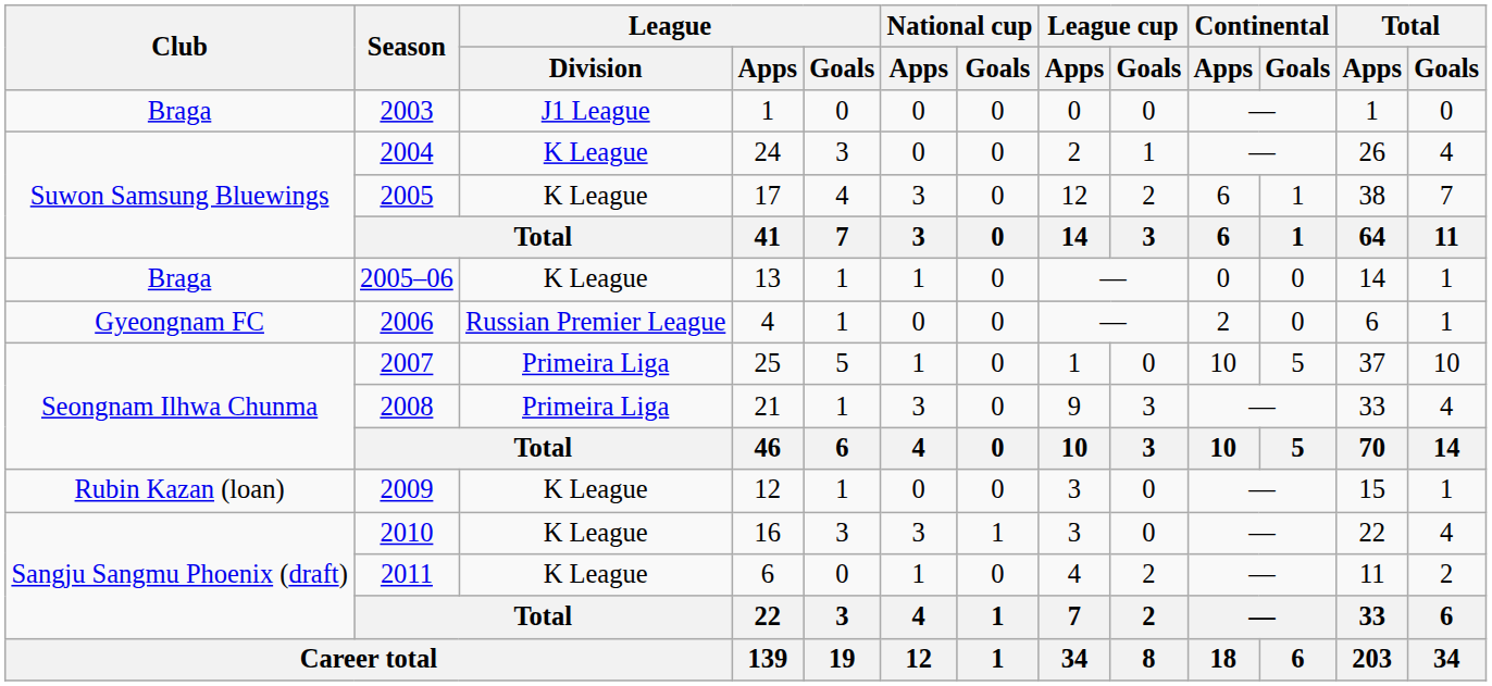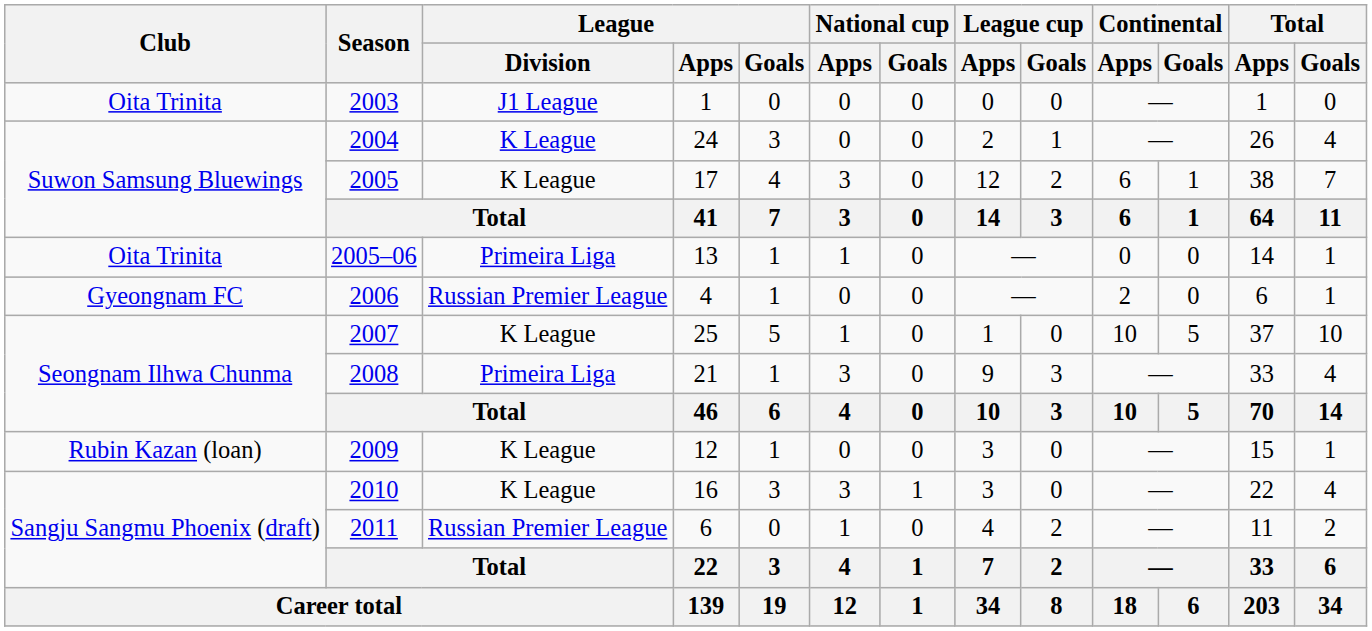 <table class="wikitable" style="text-align:center;">
 <tr>
 <th rowspan=2>Club</th>
 <th rowspan=2>Season</th>
 <th colspan=3>League</th>
 <th colspan=2>National cup</th>
 <th colspan=2>League cup</th>
 <th colspan=2>Continental</th>
 <th colspan=2>Total</th>
 </tr>
 <tr>
 <th>Division</th>
 <th>Apps</th>
 <th>Goals</th>
 <th>Apps</th>
 <th>Goals</th>
 <th>Apps</th>
 <th>Goals</th>
 <th>Apps</th>
 <th>Goals</th>
 <th>Apps</th>
 <th>Goals</th>
 </tr>
 <tr>
-<td><a href='#'>Braga</a></td>
+<td><a href='#'>Oita Trinita</a></td>
 <td><a href='#'>2003</a></td>
 <td><a href='#'>J1 League</a></td>
 <td>1</td>
 <td>0</td>
 <td>0</td>
 <td>0</td>
 <td>0</td>
 <td>0</td>
 <td colspan="2">—</td>
 <td>1</td>
 <td>0</td>
 </tr>
 <tr>
 <td rowspan="3"><a href='#'>Suwon Samsung Bluewings</a></td>
 <td><a href='#'>2004</a></td>
 <td><a href='#'>K League</a></td>
 <td>24</td>
 <td>3</td>
 <td>0</td>
 <td>0</td>
 <td>2</td>
 <td>1</td>
 <td colspan="2">—</td>
 <td>26</td>
 <td>4</td>
 </tr>
 <tr>
 <td><a href='#'>2005</a></td>
 <td>K League</td>
 <td>17</td>
 <td>4</td>
 <td>3</td>
 <td>0</td>
 <td>12</td>
 <td>2</td>
 <td>6</td>
 <td>1</td>
 <td>38</td>
 <td>7</td>
 </tr>
 <tr>
 <th colspan="2">Total</th>
 <th>41</th>
 <th>7</th>
 <th>3</th>
 <th>0</th>
 <th>14</th>
 <th>3</th>
 <th>6</th>
 <th>1</th>
 <th>64</th>
 <th>11</th>
 </tr>
 <tr>
-<td><a href='#'>Braga</a></td>
+<td><a href='#'>Oita Trinita</a></td>
 <td><a href='#'>2005–06</a></td>
-<td>K League</td>
+<td><a href='#'>Primeira Liga</a></td>
 <td>13</td>
 <td>1</td>
 <td>1</td>
 <td>0</td>
 <td colspan="2">—</td>
 <td>0</td>
 <td>0</td>
 <td>14</td>
 <td>1</td>
 </tr>
 <tr>
 <td><a href='#'>Gyeongnam FC</a></td>
 <td><a href='#'>2006</a></td>
 <td><a href='#'>Russian Premier League</a></td>
 <td>4</td>
 <td>1</td>
 <td>0</td>
 <td>0</td>
 <td colspan="2">—</td>
 <td>2</td>
 <td>0</td>
 <td>6</td>
 <td>1</td>
 </tr>
 <tr>
 <td rowspan="3"><a href='#'>Seongnam Ilhwa Chunma</a></td>
 <td><a href='#'>2007</a></td>
-<td><a href='#'>Primeira Liga</a></td>
+<td>K League</td>
 <td>25</td>
 <td>5</td>
 <td>1</td>
 <td>0</td>
 <td>1</td>
 <td>0</td>
 <td>10</td>
 <td>5</td>
 <td>37</td>
 <td>10</td>
 </tr>
 <tr>
 <td><a href='#'>2008</a></td>
 <td><a href='#'>Primeira Liga</a></td>
 <td>21</td>
 <td>1</td>
 <td>3</td>
 <td>0</td>
 <td>9</td>
 <td>3</td>
 <td colspan="2">—</td>
 <td>33</td>
 <td>4</td>
 </tr>
 <tr>
 <th colspan="2">Total</th>
 <th>46</th>
 <th>6</th>
 <th>4</th>
 <th>0</th>
 <th>10</th>
 <th>3</th>
 <th>10</th>
 <th>5</th>
 <th>70</th>
 <th>14</th>
 </tr>
 <tr>
 <td><a href='#'>Rubin Kazan</a> (loan)</td>
 <td><a href='#'>2009</a></td>
 <td>K League</td>
 <td>12</td>
 <td>1</td>
 <td>0</td>
 <td>0</td>
 <td>3</td>
 <td>0</td>
 <td colspan="2">—</td>
 <td>15</td>
 <td>1</td>
 </tr>
 <tr>
 <td rowspan="3"><a href='#'>Sangju Sangmu Phoenix</a> (<a href='#'>draft</a>)</td>
 <td><a href='#'>2010</a></td>
 <td>K League</td>
 <td>16</td>
 <td>3</td>
 <td>3</td>
 <td>1</td>
 <td>3</td>
 <td>0</td>
 <td colspan="2">—</td>
 <td>22</td>
 <td>4</td>
 </tr>
 <tr>
 <td><a href='#'>2011</a></td>
-<td>K League</td>
+<td><a href='#'>Russian Premier League</a></td>
 <td>6</td>
 <td>0</td>
 <td>1</td>
 <td>0</td>
 <td>4</td>
 <td>2</td>
 <td colspan="2">—</td>
 <td>11</td>
 <td>2</td>
 </tr>
 <tr>
 <th colspan="2">Total</th>
 <th>22</th>
 <th>3</th>
 <th>4</th>
 <th>1</th>
 <th>7</th>
 <th>2</th>
 <th colspan="2">—</th>
 <th>33</th>
 <th>6</th>
 </tr>
 <tr>
 <th colspan="3">Career total</th>
 <th>139</th>
 <th>19</th>
 <th>12</th>
 <th>1</th>
 <th>34</th>
 <th>8</th>
 <th>18</th>
 <th>6</th>
 <th>203</th>
 <th>34</th>
 </tr>
 </table>
